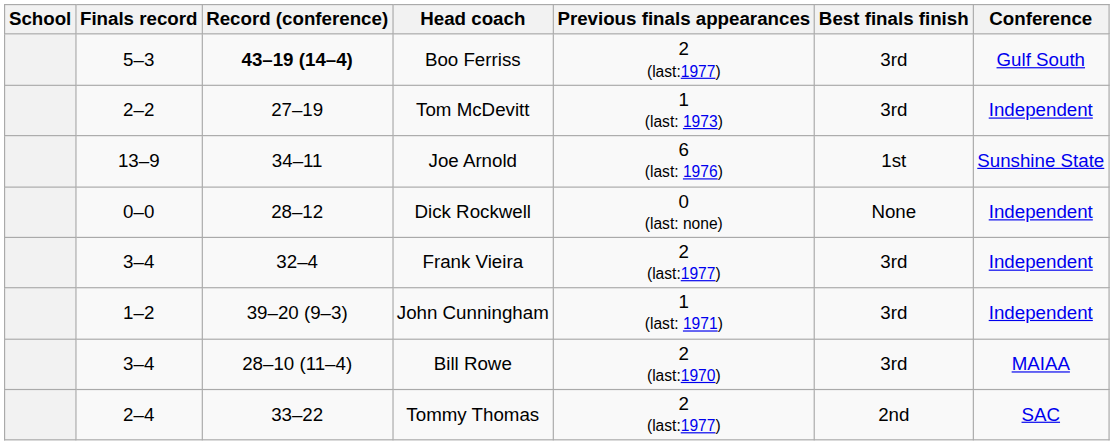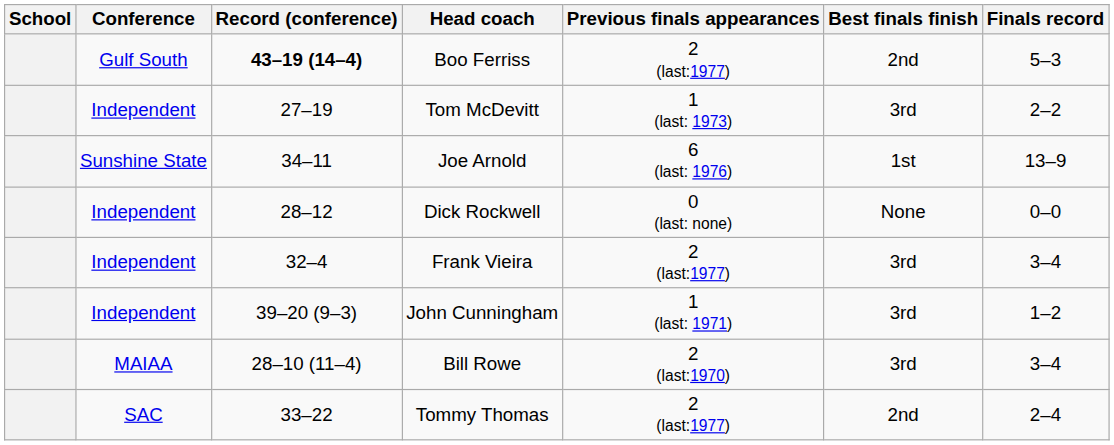 <table class="wikitable" style=text-align:center>
 <tr>
 <th>School</th>
-<th>Finals record</th>
+<th>Conference</th>
 <th>Record (conference)</th>
 <th>Head coach</th>
 <th>Previous finals appearances</th>
 <th>Best finals finish</th>
-<th>Conference</th>
+<th>Finals record</th>
 </tr>
 <tr>
 <th scope="row" style="text-align:center"></th>
-<td>5–3</td>
+<td><a href='#'>Gulf South</a></td>
 <td><strong>43–19 (14–4)</strong></td>
 <td>Boo Ferriss</td>
 <td>2 <br><small>(last:<a href='#'>1977</a>)</small></td>
-<td>3rd</td>
-<td><a href='#'>Gulf South</a></td>
+<td>2nd</td>
+<td>5–3</td>
 </tr>
 <tr>
 <th scope="row" style="text-align:center"></th>
-<td>2–2</td>
+<td><a href='#'>Independent</a></td>
 <td>27–19</td>
 <td>Tom McDevitt</td>
 <td>1 <br><small>(last: <a href='#'>1973</a>)</small></td>
 <td>3rd</td>
-<td><a href='#'>Independent</a></td>
+<td>2–2</td>
 </tr>
 <tr>
 <th scope="row" style="text-align:center"></th>
-<td>13–9</td>
+<td><a href='#'>Sunshine State</a></td>
 <td>34–11</td>
 <td>Joe Arnold</td>
 <td>6 <br><small>(last: <a href='#'>1976</a>)</small></td>
 <td>1st</td>
-<td><a href='#'>Sunshine State</a></td>
+<td>13–9</td>
 </tr>
 <tr>
 <th scope="row" style="text-align:center"></th>
-<td>0–0</td>
+<td><a href='#'>Independent</a></td>
 <td>28–12</td>
 <td>Dick Rockwell</td>
 <td>0 <br><small>(last: none)</small></td>
 <td>None</td>
-<td><a href='#'>Independent</a></td>
+<td>0–0</td>
 </tr>
 <tr>
 <th scope="row" style="text-align:center"></th>
-<td>3–4</td>
+<td><a href='#'>Independent</a></td>
 <td>32–4</td>
 <td>Frank Vieira</td>
 <td>2 <br><small>(last:<a href='#'>1977</a>)</small></td>
 <td>3rd</td>
-<td><a href='#'>Independent</a></td>
+<td>3–4</td>
 </tr>
 <tr>
 <th scope="row" style="text-align:center"></th>
-<td>1–2</td>
+<td><a href='#'>Independent</a></td>
 <td>39–20 (9–3)</td>
 <td>John Cunningham</td>
 <td>1 <br><small>(last: <a href='#'>1971</a>)</small></td>
 <td>3rd</td>
-<td><a href='#'>Independent</a></td>
+<td>1–2</td>
 </tr>
 <tr>
 <th scope="row" style="text-align:center"></th>
-<td>3–4</td>
+<td><a href='#'>MAIAA</a></td>
 <td>28–10 (11–4)</td>
 <td>Bill Rowe</td>
 <td>2 <br><small>(last:<a href='#'>1970</a>)</small></td>
 <td>3rd</td>
-<td><a href='#'>MAIAA</a></td>
+<td>3–4</td>
 </tr>
 <tr>
 <th scope="row" style="text-align:center"></th>
-<td>2–4</td>
+<td><a href='#'>SAC</a></td>
 <td>33–22</td>
 <td>Tommy Thomas</td>
 <td>2 <br><small>(last:<a href='#'>1977</a>)</small></td>
 <td>2nd</td>
-<td><a href='#'>SAC</a></td>
+<td>2–4</td>
 </tr>
 </table>
